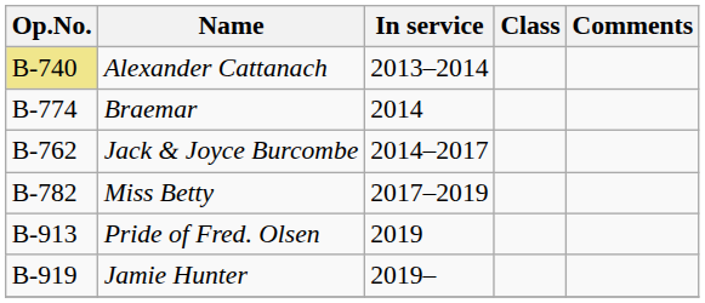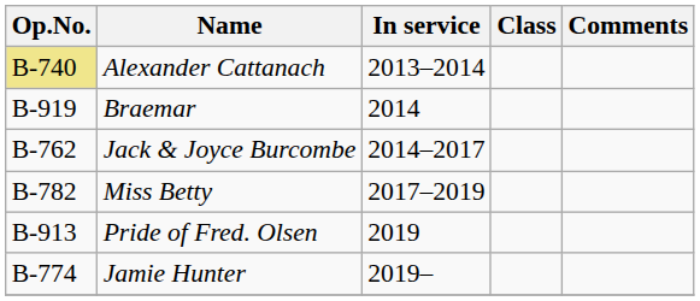 <table class="wikitable">
 <tr>
 <th>Op.No.</th>
 <th>Name</th>
 <th>In service</th>
 <th>Class</th>
 <th>Comments</th>
 </tr>
 <tr>
 <td style="background: khaki;">B-740</td>
 <td><em>Alexander Cattanach</em></td>
 <td>2013–2014</td>
 <td></td>
 <td></td>
 </tr>
 <tr>
-<td>B-774</td>
+<td>B-919</td>
 <td><em>Braemar</em></td>
 <td>2014</td>
 <td></td>
 <td></td>
 </tr>
 <tr>
 <td>B-762</td>
 <td><em>Jack & Joyce Burcombe</em></td>
 <td>2014–2017</td>
 <td></td>
 <td></td>
 </tr>
 <tr>
 <td>B-782</td>
 <td><em>Miss Betty</em></td>
 <td>2017–2019</td>
 <td></td>
 <td></td>
 </tr>
 <tr>
 <td>B-913</td>
 <td><em>Pride of Fred. Olsen</em></td>
 <td>2019</td>
 <td></td>
 <td></td>
 </tr>
 <tr>
-<td>B-919</td>
+<td>B-774</td>
 <td><em>Jamie Hunter</em></td>
 <td>2019–</td>
 <td></td>
 <td></td>
 </tr>
 <tr>
 </tr>
 </table>
